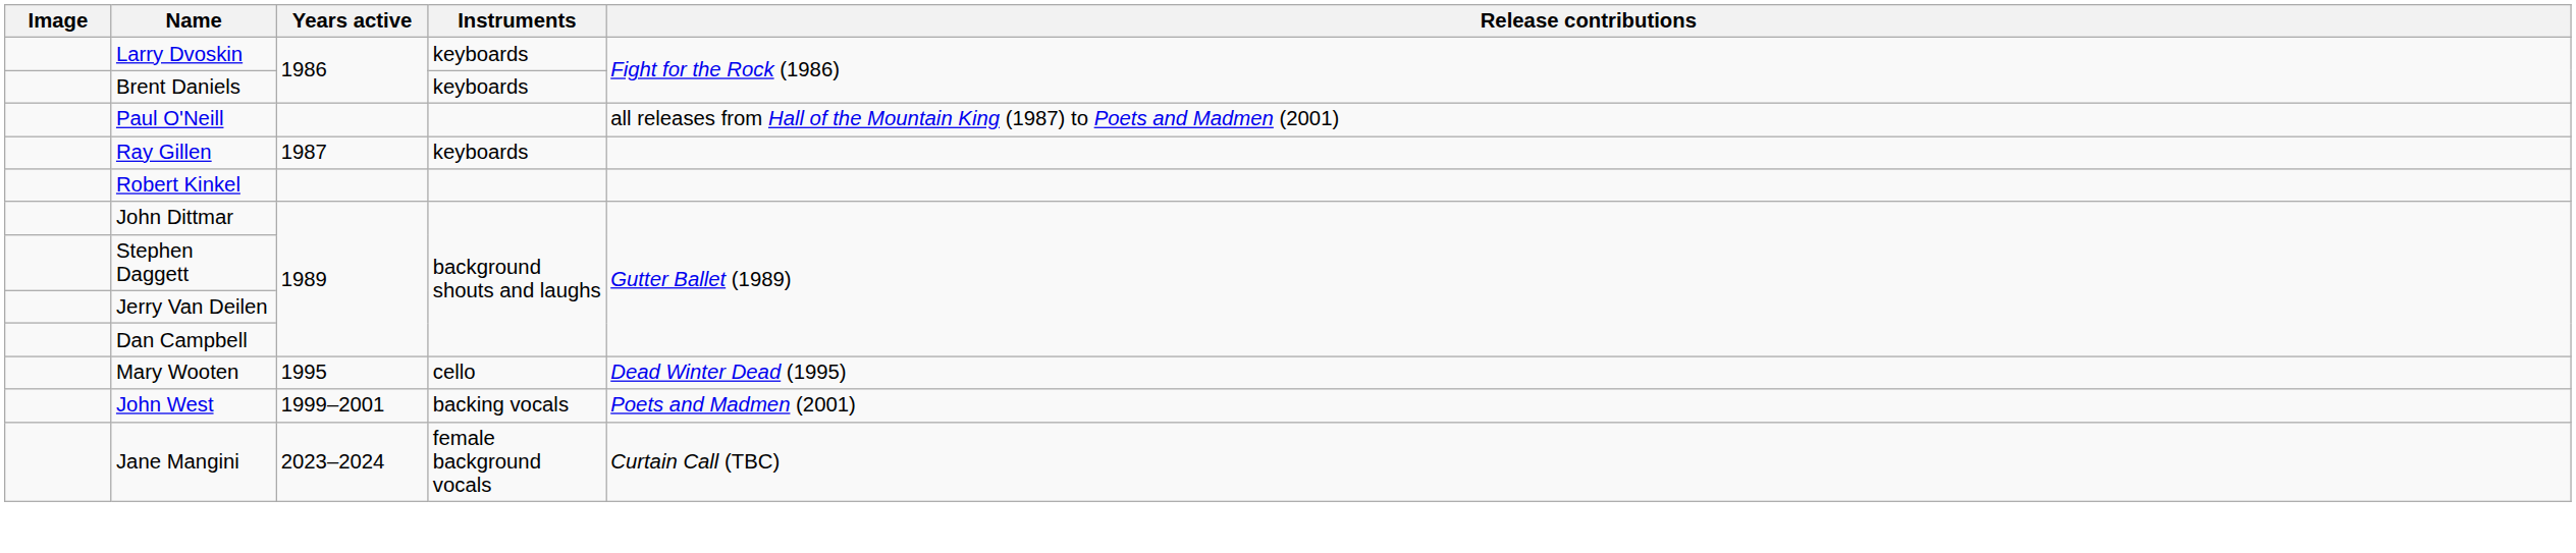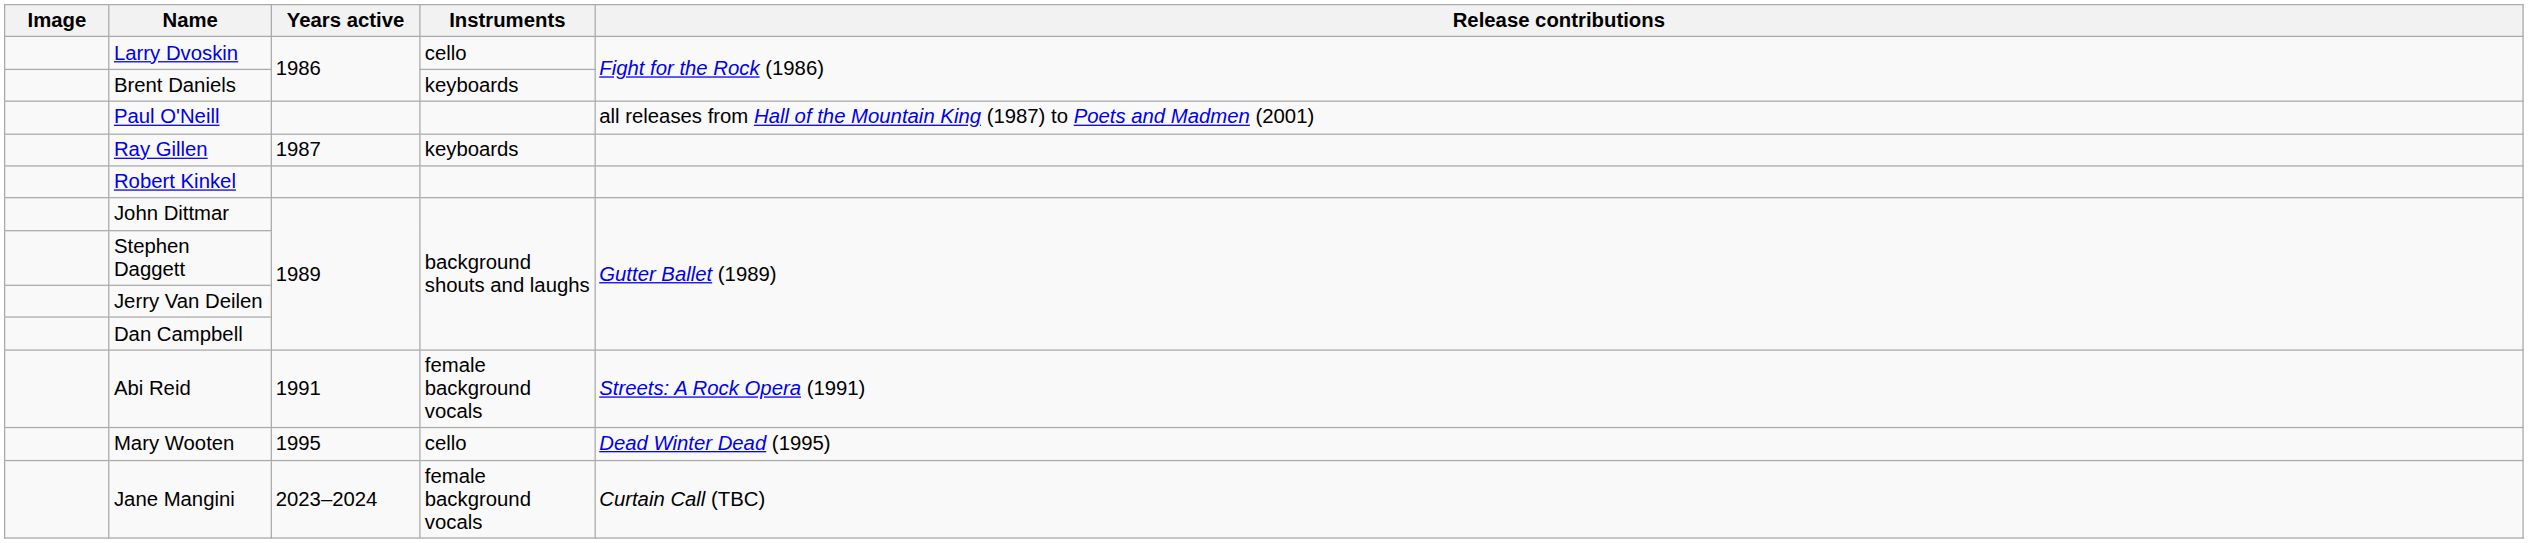 <table class="wikitable" width="100%" border="1">
 <tr>
 <th width="75">Image</th>
 <th width="120">Name</th>
 <th width="110">Years active</th>
 <th width="130">Instruments</th>
 <th>Release contributions</th>
 </tr>
 <tr>
 <td></td>
 <td><a href='#'>Larry Dvoskin</a></td>
 <td rowspan="2">1986</td>
-<td>keyboards</td>
+<td>cello</td>
 <td rowspan="2"><em><a href='#'>Fight for the Rock</a></em> (1986)</td>
 </tr>
 <tr>
 <td></td>
 <td>Brent Daniels</td>
 <td>keyboards</td>
 </tr>
 <tr>
 <td></td>
 <td><a href='#'>Paul O'Neill</a></td>
 <td></td>
 <td></td>
 <td>all releases from <em><a href='#'>Hall of the Mountain King</a></em> (1987)  to <em><a href='#'>Poets and Madmen</a></em> (2001)</td>
 </tr>
 <tr>
 <td></td>
 <td><a href='#'>Ray Gillen</a></td>
 <td>1987 </td>
 <td>keyboards</td>
 <td></td>
 </tr>
 <tr>
 <td></td>
 <td><a href='#'>Robert Kinkel</a></td>
 <td></td>
 <td></td>
 <td></td>
 </tr>
 <tr>
 <td></td>
 <td>John Dittmar</td>
 <td rowspan="4">1989</td>
 <td rowspan="4">background shouts and laughs</td>
 <td rowspan="4"><em><a href='#'>Gutter Ballet</a></em> (1989)</td>
 </tr>
 <tr>
 <td></td>
 <td>Stephen Daggett</td>
 </tr>
 <tr>
 <td></td>
 <td>Jerry Van Deilen</td>
 </tr>
 <tr>
 <td></td>
 <td>Dan Campbell</td>
 </tr>
 <tr>
 <td></td>
+<td>Abi Reid</td>
+<td>1991</td>
+<td>female background vocals</td>
+<td><em><a href='#'>Streets: A Rock Opera</a></em> (1991)</td>
+</tr>
+<tr>
+<td></td>
 <td>Mary Wooten</td>
 <td>1995</td>
 <td>cello</td>
 <td><em><a href='#'>Dead Winter Dead</a></em> (1995)</td>
-</tr>
-<tr>
-<td></td>
-<td><a href='#'>John West</a></td>
-<td>1999–2001</td>
-<td>backing vocals</td>
-<td><em><a href='#'>Poets and Madmen</a></em> (2001)</td>
 </tr>
 <tr>
 <td></td>
 <td>Jane Mangini</td>
 <td>2023–2024</td>
 <td>female background vocals</td>
 <td><em>Curtain Call</em> (TBC)</td>
 </tr>
 </table>
